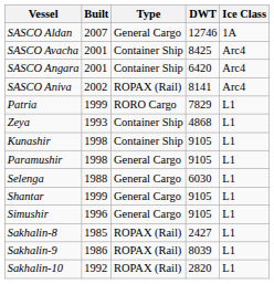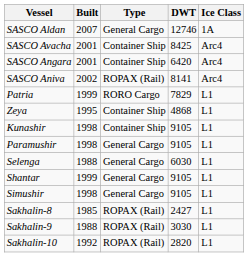 <table class="wikitable">
 <tr>
 <th>Vessel</th>
 <th>Built</th>
 <th>Type</th>
 <th>DWT</th>
 <th>Ice Class</th>
 </tr>
 <tr>
 <td><em>SASCO Aldan</em></td>
 <td>2007</td>
 <td>General Cargo</td>
 <td>12746</td>
 <td>1A</td>
 </tr>
 <tr>
 <td><em>SASCO Avacha</em></td>
 <td>2001</td>
 <td>Container Ship</td>
 <td>8425</td>
 <td>Arc4</td>
 </tr>
 <tr>
 <td><em>SASCO Angara</em></td>
 <td>2001</td>
 <td>Container Ship</td>
 <td>6420</td>
 <td>Arc4</td>
 </tr>
 <tr>
 <td><em>SASCO Aniva</em></td>
 <td>2002</td>
 <td>ROPAX (Rail)</td>
 <td>8141</td>
 <td>Arc4</td>
 </tr>
 <tr>
 <td><em>Patria</em></td>
 <td>1999</td>
 <td>RORO Cargo</td>
 <td>7829</td>
 <td>L1</td>
 </tr>
 <tr>
 <td><em>Zeya</em></td>
-<td>1993</td>
+<td>1995</td>
 <td>Container Ship</td>
 <td>4868</td>
 <td>L1</td>
 </tr>
 <tr>
 <td><em>Kunashir</em></td>
 <td>1998</td>
 <td>Container Ship</td>
 <td>9105</td>
 <td>L1</td>
 </tr>
 <tr>
 <td><em>Paramushir</em></td>
 <td>1998</td>
 <td>General Cargo</td>
 <td>9105</td>
 <td>L1</td>
 </tr>
 <tr>
 <td><em>Selenga</em></td>
 <td>1988</td>
 <td>General Cargo</td>
 <td>6030</td>
 <td>L1</td>
 </tr>
 <tr>
 <td><em>Shantar</em></td>
 <td>1999</td>
 <td>General Cargo</td>
 <td>9105</td>
 <td>L1</td>
 </tr>
 <tr>
 <td><em>Simushir</em></td>
-<td>1996</td>
+<td>1998</td>
 <td>General Cargo</td>
 <td>9105</td>
 <td>L1</td>
 </tr>
 <tr>
 <td><em>Sakhalin-8</em></td>
 <td>1985</td>
 <td>ROPAX (Rail)</td>
 <td>2427</td>
 <td>L1</td>
 </tr>
 <tr>
 <td><em>Sakhalin-9</em></td>
-<td>1986</td>
+<td>1988</td>
 <td>ROPAX (Rail)</td>
-<td>8039</td>
+<td>3030</td>
 <td>L1</td>
 </tr>
 <tr>
 <td><em>Sakhalin-10</em></td>
 <td>1992</td>
 <td>ROPAX (Rail)</td>
 <td>2820</td>
 <td>L1</td>
 </tr>
 </table>
